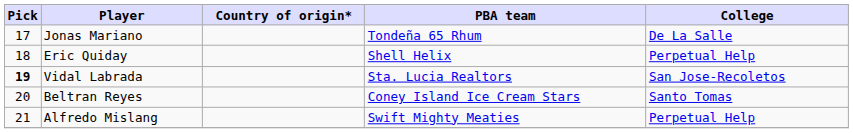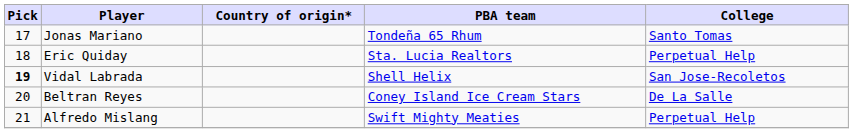 <table class="wikitable">
 <tr>
 <th style="background:#DDDDFF;">Pick</th>
 <th style="background:#DDDDFF;" width="20%">Player</th>
 <th style="background:#DDDDFF;" width="20%">Country of origin*</th>
 <th style="background:#DDDDFF;" width="35%">PBA team</th>
 <th style="background:#DDDDFF;" width="25%">College</th>
 </tr>
 <tr>
 <td align=center>17</td>
 <td>Jonas Mariano</td>
 <td></td>
 <td><a href='#'>Tondeña 65 Rhum</a></td>
-<td><a href='#'>De La Salle</a></td>
+<td><a href='#'>Santo Tomas</a></td>
 </tr>
 <tr>
 <td align=center>18</td>
 <td>Eric Quiday</td>
 <td></td>
-<td><a href='#'>Shell Helix</a></td>
+<td><a href='#'>Sta. Lucia Realtors</a></td>
 <td><a href='#'>Perpetual Help</a></td>
 </tr>
 <tr>
 <td align=center><strong>19</strong></td>
 <td>Vidal Labrada</td>
 <td></td>
-<td><a href='#'>Sta. Lucia Realtors</a></td>
+<td><a href='#'>Shell Helix</a></td>
 <td><a href='#'>San Jose-Recoletos</a></td>
 </tr>
 <tr>
 <td align=center>20</td>
 <td>Beltran Reyes</td>
 <td></td>
 <td><a href='#'>Coney Island Ice Cream Stars</a></td>
-<td><a href='#'>Santo Tomas</a></td>
+<td><a href='#'>De La Salle</a></td>
 </tr>
 <tr>
 <td align=center>21</td>
 <td>Alfredo Mislang</td>
 <td></td>
 <td><a href='#'>Swift Mighty Meaties</a></td>
 <td><a href='#'>Perpetual Help</a></td>
 </tr>
 <tr>
 </tr>
 </table>
